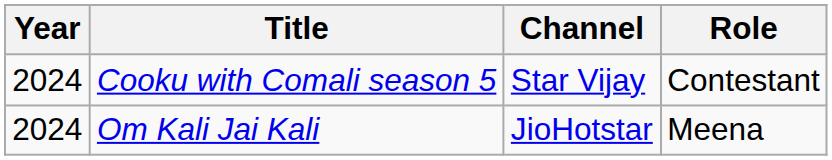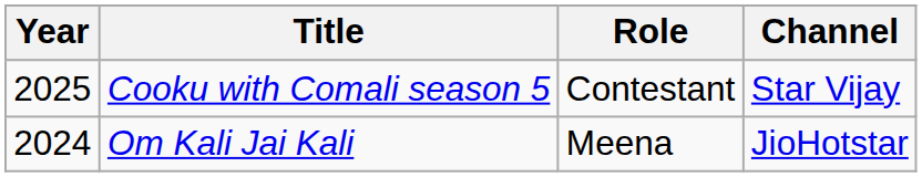 <table class="wikitable sortable">
 <tr>
 <th>Year</th>
 <th>Title</th>
+<th>Role</th>
 <th>Channel</th>
-<th>Role</th>
 </tr>
 <tr>
-<td>2024</td>
+<td>2025</td>
 <td><em><a href='#'>Cooku with Comali season 5</a></em></td>
+<td>Contestant</td>
 <td><a href='#'>Star Vijay</a></td>
-<td>Contestant</td>
 </tr>
 <tr>
 <td>2024</td>
 <td><em><a href='#'>Om Kali Jai Kali</a></em></td>
+<td>Meena</td>
 <td><a href='#'>JioHotstar</a></td>
-<td>Meena</td>
 </tr>
 </table>
